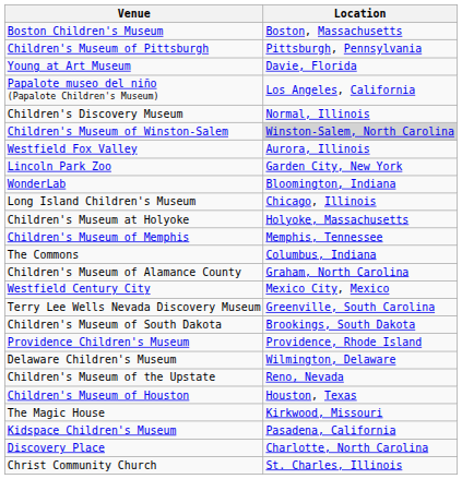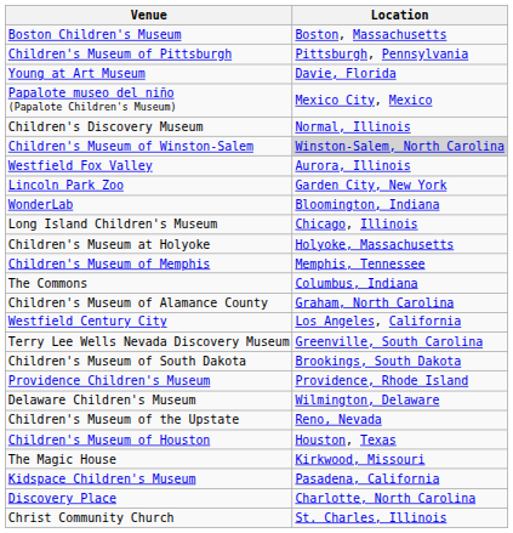 <table class="wikitable sortable">
 <tr>
 <th>Venue</th>
 <th>Location</th>
 </tr>
 <tr>
 <td><a href='#'>Boston Children's Museum</a></td>
 <td><a href='#'>Boston</a>, <a href='#'>Massachusetts</a></td>
 </tr>
 <tr>
 <td><a href='#'>Children's Museum of Pittsburgh</a></td>
 <td><a href='#'>Pittsburgh</a>, <a href='#'>Pennsylvania</a></td>
 </tr>
 <tr>
 <td><a href='#'>Young at Art Museum</a></td>
 <td><a href='#'>Davie, Florida</a></td>
 </tr>
 <tr>
 <td><a href='#'>Papalote museo del niño</a><br><small>(Papalote Children's Museum)</small></td>
-<td><a href='#'>Los Angeles</a>, <a href='#'>California</a></td>
+<td><a href='#'>Mexico City</a>, <a href='#'>Mexico</a></td>
 </tr>
 <tr>
 <td>Children's Discovery Museum</td>
 <td><a href='#'>Normal, Illinois</a></td>
 </tr>
 <tr>
 <td><a href='#'>Children's Museum of Winston-Salem</a></td>
 <td style="background: lightgrey;"><a href='#'>Winston-Salem, North Carolina</a></td>
 </tr>
 <tr>
 <td><a href='#'>Westfield Fox Valley</a></td>
 <td><a href='#'>Aurora, Illinois</a></td>
 </tr>
 <tr>
 <td><a href='#'>Lincoln Park Zoo</a></td>
 <td><a href='#'>Garden City, New York</a></td>
 </tr>
 <tr>
 <td><a href='#'>WonderLab</a></td>
 <td><a href='#'>Bloomington, Indiana</a></td>
 </tr>
 <tr>
 <td>Long Island Children's Museum</td>
 <td><a href='#'>Chicago</a>, <a href='#'>Illinois</a></td>
 </tr>
 <tr>
 <td>Children's Museum at Holyoke</td>
 <td><a href='#'>Holyoke, Massachusetts</a></td>
 </tr>
 <tr>
 <td><a href='#'>Children's Museum of Memphis</a></td>
 <td><a href='#'>Memphis, Tennessee</a></td>
 </tr>
 <tr>
 <td>The Commons</td>
 <td><a href='#'>Columbus, Indiana</a></td>
 </tr>
 <tr>
 <td>Children's Museum of Alamance County</td>
 <td><a href='#'>Graham, North Carolina</a></td>
 </tr>
 <tr>
 <td><a href='#'>Westfield Century City</a></td>
-<td><a href='#'>Mexico City</a>, <a href='#'>Mexico</a></td>
+<td><a href='#'>Los Angeles</a>, <a href='#'>California</a></td>
 </tr>
 <tr>
 <td>Terry Lee Wells Nevada Discovery Museum</td>
 <td><a href='#'>Greenville, South Carolina</a></td>
 </tr>
 <tr>
 <td>Children's Museum of South Dakota</td>
 <td><a href='#'>Brookings, South Dakota</a></td>
 </tr>
 <tr>
 <td><a href='#'>Providence Children's Museum</a></td>
 <td><a href='#'>Providence, Rhode Island</a></td>
 </tr>
 <tr>
 <td>Delaware Children's Museum</td>
 <td><a href='#'>Wilmington, Delaware</a></td>
 </tr>
 <tr>
 <td>Children's Museum of the Upstate</td>
 <td><a href='#'>Reno, Nevada</a></td>
 </tr>
 <tr>
 <td><a href='#'>Children's Museum of Houston</a></td>
 <td><a href='#'>Houston</a>, <a href='#'>Texas</a></td>
 </tr>
 <tr>
 <td>The Magic House</td>
 <td><a href='#'>Kirkwood, Missouri</a></td>
 </tr>
 <tr>
 <td><a href='#'>Kidspace Children's Museum</a></td>
 <td><a href='#'>Pasadena, California</a></td>
 </tr>
 <tr>
 <td><a href='#'>Discovery Place</a></td>
 <td><a href='#'>Charlotte, North Carolina</a></td>
 </tr>
 <tr>
 <td>Christ Community Church</td>
 <td><a href='#'>St. Charles, Illinois</a></td>
 </tr>
 </table>
